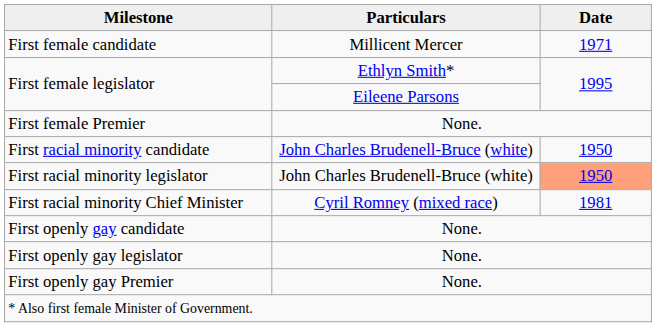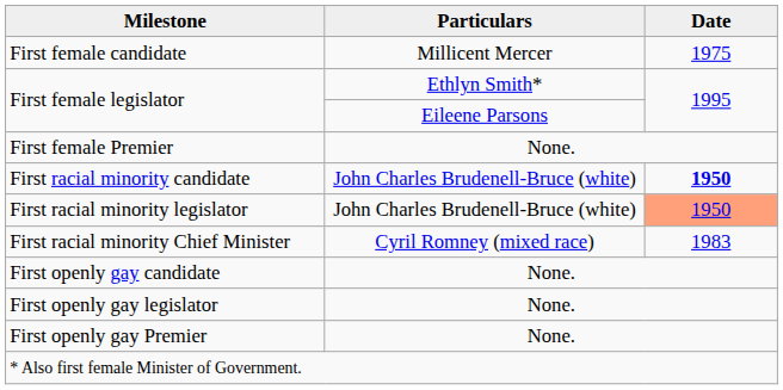 <table class="wikitable">
 <tr>
 <th align="center" style="background: #efefef;" width="250">Milestone</th>
 <th align="center" style="background: #efefef;" width="250">Particulars</th>
 <th align="center" style="background: #efefef;" width="100">Date</th>
 </tr>
 <tr>
 <td>First female candidate</td>
 <td align="center">Millicent Mercer</td>
-<td align="center"><a href='#'>1971</a></td>
+<td align="center"><a href='#'>1975</a></td>
 </tr>
 <tr>
 <td rowspan=2>First female legislator</td>
 <td align="center"><a href='#'>Ethlyn Smith</a>*</td>
 <td rowspan=2 align="center"><a href='#'>1995</a></td>
 </tr>
 <tr>
 <td align="center"><a href='#'>Eileene Parsons</a></td>
 </tr>
 <tr>
 <td>First female Premier</td>
 <td colspan=2 align="center">None.</td>
 </tr>
 <tr>
 <td>First <a href='#'>racial minority</a> candidate</td>
 <td align="center"><a href='#'>John Charles Brudenell-Bruce</a> (<a href='#'>white</a>)</td>
-<td align="center"><a href='#'>1950</a></td>
+<td align="center"><strong><a href='#'>1950</a></strong></td>
 </tr>
 <tr>
 <td>First racial minority legislator</td>
 <td align="center">John Charles Brudenell-Bruce (white)</td>
 <td align="center" style="background: lightsalmon;"><a href='#'>1950</a></td>
 </tr>
 <tr>
 <td>First racial minority Chief Minister</td>
 <td align="center"><a href='#'>Cyril Romney</a> (<a href='#'>mixed race</a>)</td>
-<td align="center"><a href='#'>1981</a></td>
+<td align="center"><a href='#'>1983</a></td>
 </tr>
 <tr>
 <td>First openly <a href='#'>gay</a> candidate</td>
 <td colspan=2 align="center">None.</td>
 </tr>
 <tr>
 <td>First openly gay legislator</td>
 <td colspan=2 align="center">None.</td>
 </tr>
 <tr>
 <td>First openly gay Premier</td>
 <td colspan=2 align="center">None.</td>
 </tr>
 <tr>
 <td colspan=3><small>* Also first female Minister of Government.</small></td>
 </tr>
 </table>
